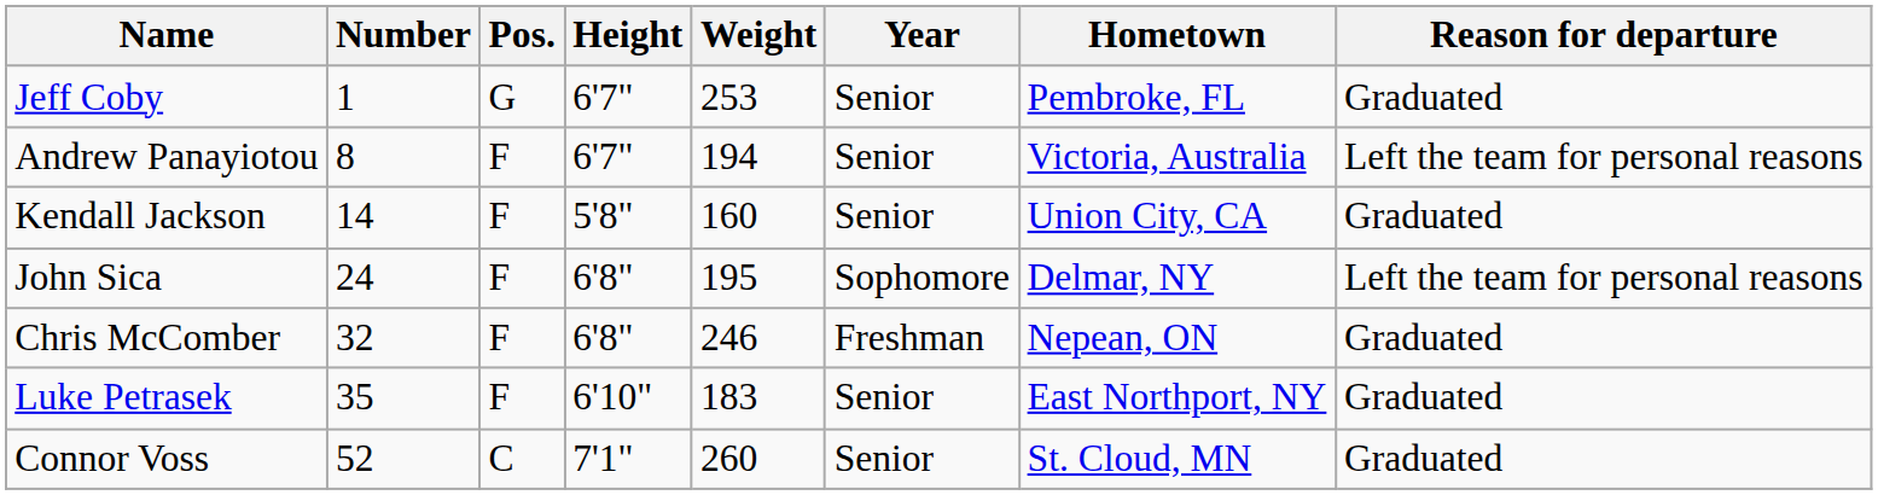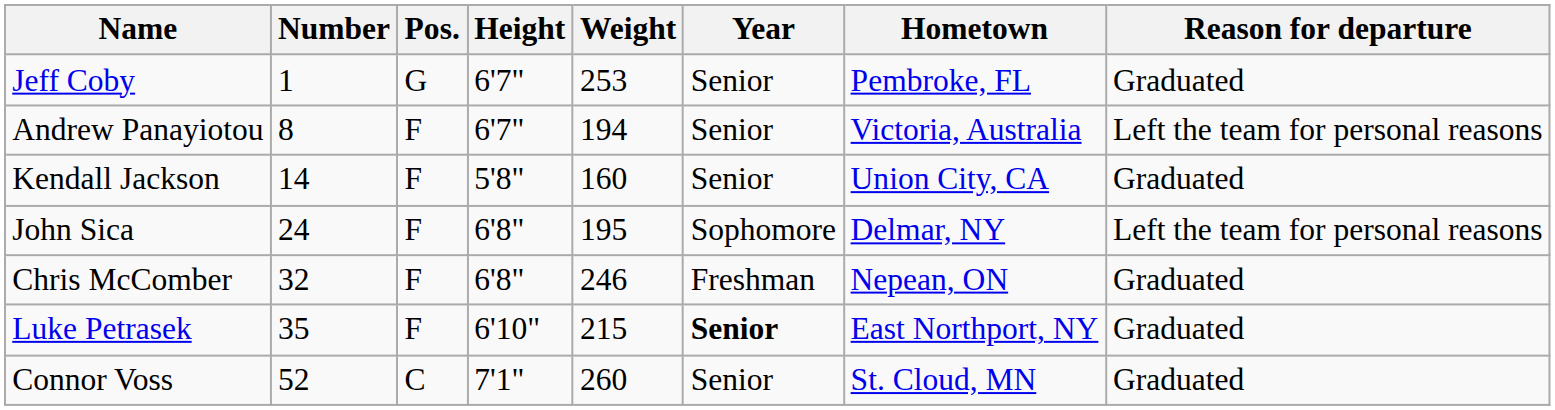 <table class="wikitable sortable" border="1">
 <tr>
 <th>Name</th>
 <th>Number</th>
 <th>Pos.</th>
 <th>Height</th>
 <th>Weight</th>
 <th>Year</th>
 <th>Hometown</th>
 <th class="unsortable">Reason for departure</th>
 </tr>
 <tr>
 <td><a href='#'>Jeff Coby</a></td>
 <td>1</td>
 <td>G</td>
 <td>6'7"</td>
 <td>253</td>
 <td>Senior</td>
 <td><a href='#'>Pembroke, FL</a></td>
 <td>Graduated</td>
 </tr>
 <tr>
 <td>Andrew Panayiotou</td>
 <td>8</td>
 <td>F</td>
 <td>6'7"</td>
 <td>194</td>
 <td>Senior</td>
 <td><a href='#'>Victoria, Australia</a></td>
 <td>Left the team for personal reasons</td>
 </tr>
 <tr>
 <td>Kendall Jackson</td>
 <td>14</td>
 <td>F</td>
 <td>5'8"</td>
 <td>160</td>
 <td>Senior</td>
 <td><a href='#'>Union City, CA</a></td>
 <td>Graduated</td>
 </tr>
 <tr>
 <td>John Sica</td>
 <td>24</td>
 <td>F</td>
 <td>6'8"</td>
 <td>195</td>
 <td>Sophomore</td>
 <td><a href='#'>Delmar, NY</a></td>
 <td>Left the team for personal reasons</td>
 </tr>
 <tr>
 <td>Chris McComber</td>
 <td>32</td>
 <td>F</td>
 <td>6'8"</td>
 <td>246</td>
 <td>Freshman</td>
 <td><a href='#'>Nepean, ON</a></td>
 <td>Graduated</td>
 </tr>
 <tr>
 <td><a href='#'>Luke Petrasek</a></td>
 <td>35</td>
 <td>F</td>
 <td>6'10"</td>
-<td>183</td>
-<td>Senior</td>
+<td>215</td>
+<td><strong>Senior</strong></td>
 <td><a href='#'>East Northport, NY</a></td>
 <td>Graduated</td>
 </tr>
 <tr>
 <td>Connor Voss</td>
 <td>52</td>
 <td>C</td>
 <td>7'1"</td>
 <td>260</td>
 <td>Senior</td>
 <td><a href='#'>St. Cloud, MN</a></td>
 <td>Graduated</td>
 </tr>
 </table>
